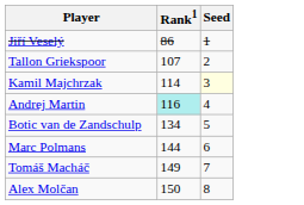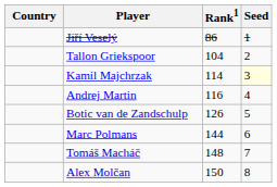 <table class="sortable wikitable">
 <tr>
+<th width="70">Country</th>
 <th width="175">Player</th>
 <th>Rank<sup>1</sup></th>
 <th>Seed</th>
 </tr>
 <tr>
+<td><s></s></td>
 <td><s><a href='#'>Jiří Veselý</a></s></td>
 <td><s>86</s></td>
 <td><s>1</s></td>
 </tr>
 <tr>
+<td></td>
 <td><a href='#'>Tallon Griekspoor</a></td>
-<td>107</td>
+<td>104</td>
 <td>2</td>
 </tr>
 <tr>
+<td></td>
 <td><a href='#'>Kamil Majchrzak</a></td>
 <td>114</td>
 <td style="background: lightyellow;">3</td>
 </tr>
 <tr>
+<td></td>
 <td><a href='#'>Andrej Martin</a></td>
-<td style="background: paleturquoise;">116</td>
+<td>116</td>
 <td>4</td>
 </tr>
 <tr>
+<td></td>
 <td><a href='#'>Botic van de Zandschulp</a></td>
-<td>134</td>
+<td>126</td>
 <td>5</td>
 </tr>
 <tr>
+<td></td>
 <td><a href='#'>Marc Polmans</a></td>
 <td>144</td>
 <td>6</td>
 </tr>
 <tr>
+<td></td>
 <td><a href='#'>Tomáš Macháč</a></td>
-<td>149</td>
+<td>148</td>
 <td>7</td>
 </tr>
 <tr>
+<td></td>
 <td><a href='#'>Alex Molčan</a></td>
 <td>150</td>
 <td>8</td>
 </tr>
 </table>
